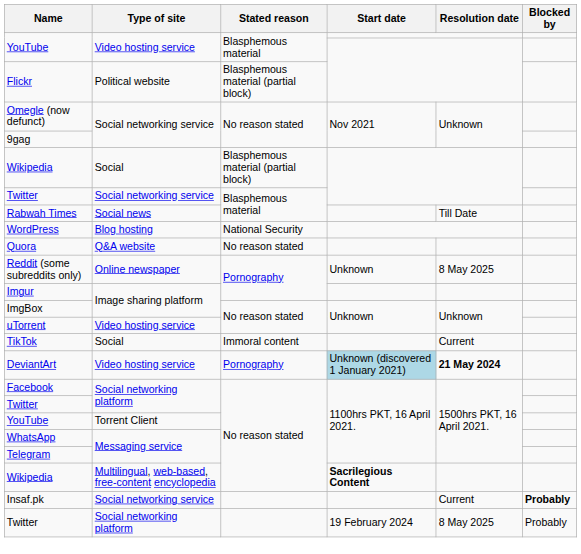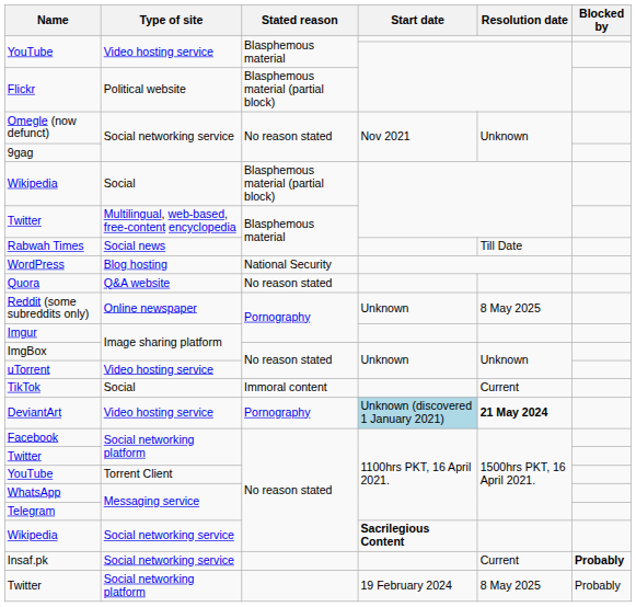 <table class="wikitable sortable">
 <tr>
 <th>Name</th>
 <th>Type of site</th>
 <th>Stated reason</th>
 <th>Start date</th>
 <th>Resolution date</th>
 <th>Blocked by</th>
 </tr>
 <tr>
 <td rowspan="2"><a href='#'>YouTube</a></td>
 <td rowspan="2"><a href='#'>Video hosting service</a></td>
 <td rowspan="2">Blasphemous material</td>
 <td colspan="2"></td>
 <td></td>
 </tr>
 <tr>
 <td colspan="2" rowspan="2"></td>
 <td></td>
 </tr>
 <tr>
 <td><a href='#'>Flickr</a></td>
 <td>Political website</td>
 <td>Blasphemous material (partial block)</td>
 <td></td>
 </tr>
 <tr>
 <td><a href='#'>Omegle</a> (now defunct)</td>
 <td rowspan="2">Social networking service</td>
 <td rowspan="2">No reason stated</td>
 <td rowspan="2">Nov 2021</td>
 <td rowspan="2">Unknown</td>
 <td></td>
 </tr>
 <tr>
 <td>9gag</td>
 <td></td>
 </tr>
 <tr>
 <td><a href='#'>Wikipedia</a></td>
 <td>Social</td>
 <td>Blasphemous material (partial block)</td>
 <td colspan="2" rowspan="2"></td>
 <td></td>
 </tr>
 <tr>
 <td><a href='#'>Twitter</a></td>
-<td><a href='#'>Social networking service</a></td>
+<td><a href='#'>Multilingual</a>, <a href='#'>web-based</a>, <a href='#'>free-content</a> <a href='#'>encyclopedia</a></td>
 <td rowspan="2">Blasphemous material</td>
 <td></td>
 </tr>
 <tr>
 <td><a href='#'>Rabwah Times</a></td>
 <td><a href='#'>Social news</a></td>
 <td></td>
 <td>Till Date</td>
 <td></td>
 </tr>
 <tr>
 <td><a href='#'>WordPress</a></td>
 <td><a href='#'>Blog hosting</a></td>
 <td>National Security</td>
 <td colspan="2"></td>
 <td></td>
 </tr>
 <tr>
 <td><a href='#'>Quora</a></td>
 <td><a href='#'>Q&A website</a></td>
 <td>No reason stated</td>
 <td></td>
 <td></td>
 <td></td>
 </tr>
 <tr>
 <td><a href='#'>Reddit</a> (some subreddits only)</td>
 <td><a href='#'>Online newspaper</a></td>
 <td rowspan="2"><a href='#'>Pornography</a></td>
 <td>Unknown</td>
 <td>8 May 2025</td>
 <td></td>
 </tr>
 <tr>
 <td><a href='#'>Imgur</a></td>
 <td rowspan="2">Image sharing platform</td>
 <td></td>
 <td></td>
 <td></td>
 </tr>
 <tr>
 <td>ImgBox</td>
 <td rowspan="2">No reason stated</td>
 <td rowspan="2">Unknown</td>
 <td rowspan="2">Unknown</td>
 <td></td>
 </tr>
 <tr>
 <td><a href='#'>uTorrent</a></td>
 <td><a href='#'>Video hosting service</a></td>
 <td></td>
 </tr>
 <tr>
 <td><a href='#'>TikTok</a></td>
 <td>Social</td>
 <td>Immoral content</td>
 <td></td>
 <td>Current</td>
 <td></td>
 </tr>
 <tr>
 <td><a href='#'>DeviantArt</a></td>
 <td><a href='#'>Video hosting service</a></td>
 <td><a href='#'>Pornography</a></td>
 <td style="background: lightblue;">Unknown (discovered 1 January 2021)</td>
 <td><strong>21 May 2024</strong></td>
 <td></td>
 </tr>
 <tr>
 <td><a href='#'>Facebook</a></td>
 <td rowspan="2"><a href='#'>Social networking platform</a></td>
 <td rowspan="6">No reason stated</td>
 <td rowspan="5">1100hrs PKT, 16 April 2021.</td>
 <td rowspan="5">1500hrs PKT, 16 April 2021.</td>
 <td></td>
 </tr>
 <tr>
 <td><a href='#'>Twitter</a></td>
 <td></td>
 </tr>
 <tr>
 <td><a href='#'>YouTube</a></td>
 <td>Torrent Client</td>
 <td></td>
 </tr>
 <tr>
 <td><a href='#'>WhatsApp</a></td>
 <td rowspan="2"><a href='#'>Messaging service</a></td>
 <td></td>
 </tr>
 <tr>
 <td><a href='#'>Telegram</a></td>
 <td></td>
 </tr>
 <tr>
 <td><a href='#'>Wikipedia</a></td>
-<td><a href='#'>Multilingual</a>, <a href='#'>web-based</a>, <a href='#'>free-content</a> <a href='#'>encyclopedia</a></td>
+<td><a href='#'>Social networking service</a></td>
 <td><strong>Sacrilegious Content</strong></td>
 <td></td>
 <td></td>
 </tr>
 <tr>
 <td>Insaf.pk</td>
 <td><a href='#'>Social networking service</a></td>
 <td></td>
 <td></td>
 <td>Current</td>
 <td><strong>Probably </strong></td>
 </tr>
 <tr>
 <td>Twitter</td>
 <td><a href='#'>Social networking platform</a></td>
 <td></td>
 <td>19 February 2024</td>
 <td>8 May 2025</td>
 <td>Probably </td>
 </tr>
 </table>
